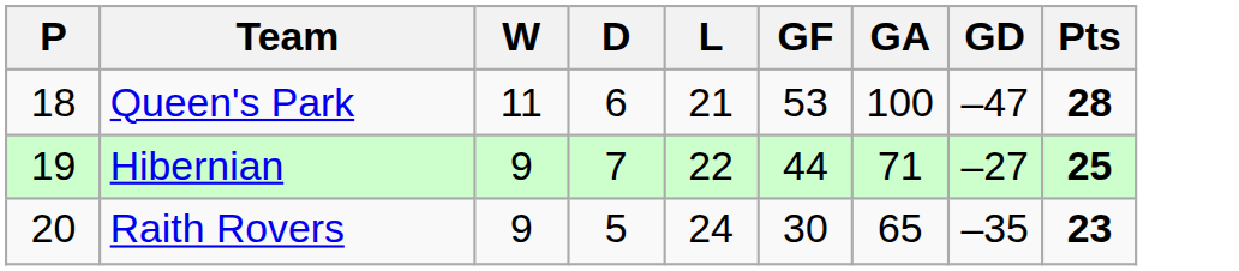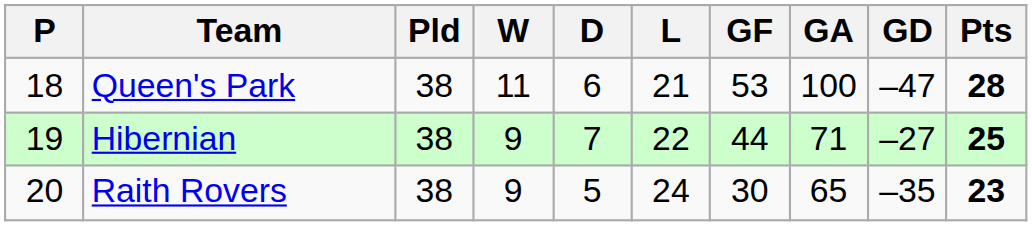 <table class="wikitable" style="text-align: center;">
 <tr>
 <th width=30>P</th>
 <th width=140>Team</th>
+<th width=30>Pld</th>
 <th width=30>W</th>
 <th width=30>D</th>
 <th width=30>L</th>
 <th width=30>GF</th>
 <th width=30>GA</th>
 <th width=30>GD</th>
 <th width=30>Pts</th>
 </tr>
 <tr>
 <td>18</td>
 <td align=left><a href='#'>Queen's Park</a></td>
+<td>38</td>
 <td>11</td>
 <td>6</td>
 <td>21</td>
 <td>53</td>
 <td>100</td>
 <td>–47</td>
 <td><strong>28</strong></td>
 </tr>
 <tr style="background:#ccffcc;">
 <td>19</td>
 <td align=left><a href='#'>Hibernian</a></td>
+<td>38</td>
 <td>9</td>
 <td>7</td>
 <td>22</td>
 <td>44</td>
 <td>71</td>
 <td>–27</td>
 <td><strong>25</strong></td>
 </tr>
 <tr>
 <td>20</td>
 <td align=left><a href='#'>Raith Rovers</a></td>
+<td>38</td>
 <td>9</td>
 <td>5</td>
 <td>24</td>
 <td>30</td>
 <td>65</td>
 <td>–35</td>
 <td><strong>23</strong></td>
 </tr>
 </table>
